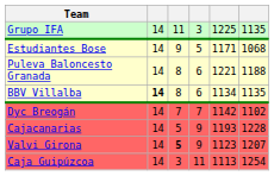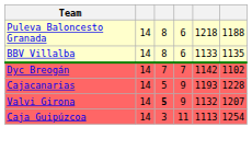 <table class="wikitable" style="text-align:center;">
 <tr>
 <th width=175>Team</th>
 <th width=20></th>
 <th width=20></th>
 <th width=20></th>
 <th width=20></th>
 <th width=20></th>
 </tr>
-<tr bgcolor=#ccffcc style="border-bottom:3px solid green;">
-<td align=left><a href='#'>Grupo IFA</a></td>
-<td>14</td>
-<td>11</td>
-<td>3</td>
-<td>1225</td>
-<td>1135</td>
-</tr>
-<tr bgcolor=#ffffcc>
-<td align=left><a href='#'>Estudiantes Bose</a></td>
-<td>14</td>
-<td>9</td>
-<td>5</td>
-<td>1171</td>
-<td>1068</td>
-</tr>
 <tr bgcolor=#ffffcc>
 <td align=left><a href='#'>Puleva Baloncesto Granada</a></td>
 <td>14</td>
 <td>8</td>
 <td>6</td>
-<td>1221</td>
+<td>1218</td>
 <td>1188</td>
 </tr>
 <tr bgcolor=#ffffcc style="border-bottom:3px solid green;">
 <td align=left><a href='#'>BBV Villalba</a></td>
-<td><strong>14</strong></td>
+<td>14</td>
 <td>8</td>
 <td>6</td>
-<td>1134</td>
+<td>1133</td>
 <td>1135</td>
 </tr>
 <tr bgcolor=#ff6666>
 <td align=left><a href='#'>Dyc Breogán</a></td>
 <td>14</td>
 <td>7</td>
 <td>7</td>
 <td>1142</td>
 <td>1102</td>
 </tr>
 <tr bgcolor=#ff6666>
 <td align=left><a href='#'>Cajacanarias</a></td>
 <td>14</td>
 <td>5</td>
 <td>9</td>
 <td>1193</td>
 <td>1228</td>
 </tr>
 <tr bgcolor=#ff6666>
 <td align=left><a href='#'>Valvi Girona</a></td>
 <td>14</td>
 <td><strong>5</strong></td>
 <td>9</td>
-<td>1123</td>
+<td>1132</td>
 <td>1207</td>
 </tr>
 <tr bgcolor=#ff6666>
 <td align=left><a href='#'>Caja Guipúzcoa</a></td>
 <td>14</td>
 <td>3</td>
 <td>11</td>
 <td>1113</td>
 <td>1254</td>
 </tr>
 </table>
